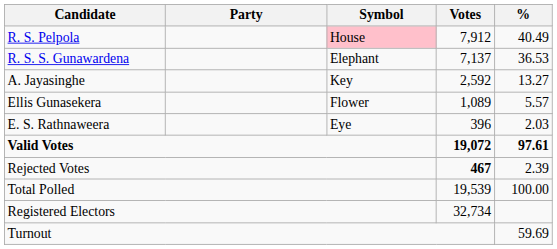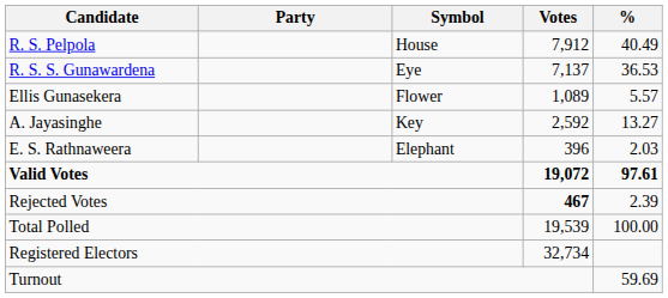 <table class="wikitable" border="1" style="text-align:right;">
 <tr>
 <th align=left width="180">Candidate</th>
 <th align=left width="180">Party</th>
 <th align=left width="120">Symbol</th>
 <th align=left width="60">Votes</th>
 <th align=left width="60">%</th>
 </tr>
 <tr>
 <td align=left><a href='#'>R. S. Pelpola</a></td>
 <td align=left></td>
-<td align=left style="background: pink;">House</td>
+<td align=left>House</td>
 <td align=right>7,912</td>
 <td align=right>40.49</td>
 </tr>
 <tr>
 <td align=left><a href='#'>R. S. S. Gunawardena</a></td>
 <td align=left></td>
-<td align=left>Elephant</td>
+<td align=left>Eye</td>
 <td align=right>7,137</td>
 <td align=right>36.53</td>
+</tr>
+<tr>
+<td align=left>Ellis Gunasekera</td>
+<td align=left></td>
+<td align=left>Flower</td>
+<td align=right>1,089</td>
+<td align=right>5.57</td>
 </tr>
 <tr>
 <td align=left>A. Jayasinghe</td>
 <td align=left></td>
 <td align=left>Key</td>
 <td align=right>2,592</td>
 <td align=right>13.27</td>
 </tr>
 <tr>
-<td align=left>Ellis Gunasekera</td>
-<td align=left></td>
-<td align=left>Flower</td>
-<td align=right>1,089</td>
-<td align=right>5.57</td>
-</tr>
-<tr>
 <td align=left>E. S. Rathnaweera</td>
 <td align=left></td>
-<td align=left>Eye</td>
+<td align=left>Elephant</td>
 <td align=right>396</td>
 <td align=right>2.03</td>
 </tr>
 <tr>
 <td align=left colspan=3><strong>Valid Votes</strong></td>
 <td align=right><strong>19,072</strong></td>
 <td align=right><strong>97.61</strong></td>
 </tr>
 <tr>
 <td align=left colspan=3>Rejected Votes</td>
 <td align=right><strong>467</strong></td>
 <td align=right>2.39</td>
 </tr>
 <tr>
 <td align=left colspan=3>Total Polled</td>
 <td align=right>19,539</td>
 <td align=right>100.00</td>
 </tr>
 <tr>
 <td align=left colspan=3>Registered Electors</td>
 <td align=right>32,734</td>
 <td></td>
 </tr>
 <tr>
 <td align=left colspan=4>Turnout</td>
 <td align=right>59.69</td>
 </tr>
 </table>
